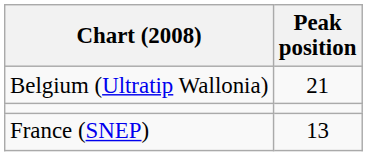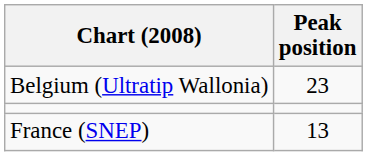 <table class="wikitable sortable">
 <tr>
 <th>Chart (2008)</th>
 <th>Peak<br>position</th>
 </tr>
 <tr>
 <td>Belgium (<a href='#'>Ultratip</a> Wallonia)</td>
-<td style="text-align:center;">21</td>
+<td style="text-align:center;">23</td>
 </tr>
 <tr>
 <td></td>
 </tr>
 <tr>
 <td>France (<a href='#'>SNEP</a>)</td>
 <td style="text-align:center;">13</td>
 </tr>
 </table>
